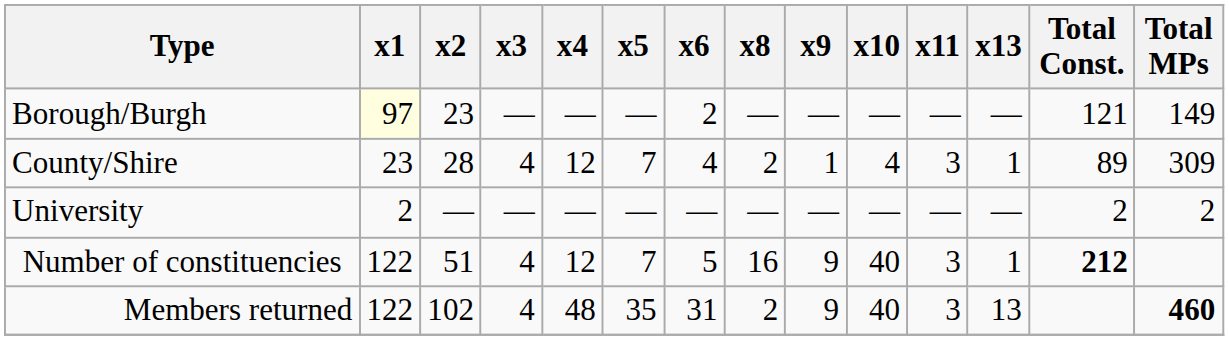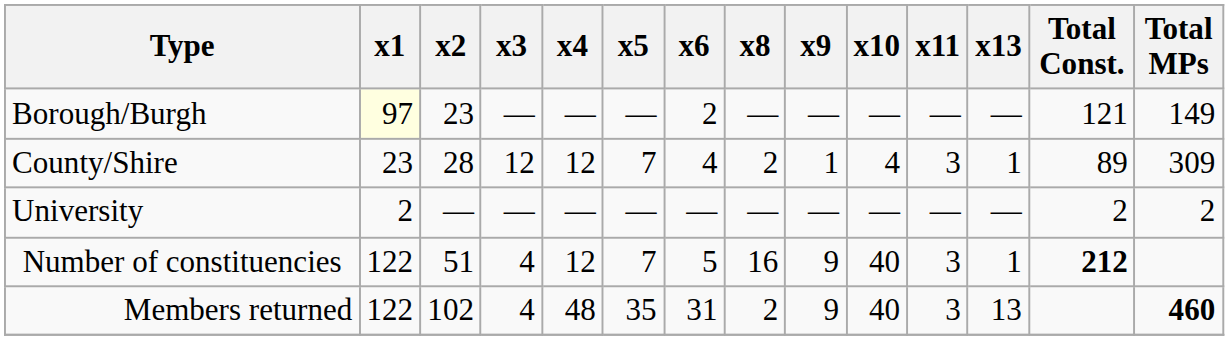 <table class="wikitable" style="text-align:right">
 <tr>
 <th style="text-align:center">Type</th>
 <th style="width:5%">x1</th>
 <th style="width:5%">x2</th>
 <th style="width:5%">x3</th>
 <th style="width:5%">x4</th>
 <th style="width:5%">x5</th>
 <th style="width:5%">x6</th>
 <th style="width:5%">x8</th>
 <th style="width:5%">x9</th>
 <th style="width:5%">x10</th>
 <th style="width:5%">x11</th>
 <th style="width:5%">x13</th>
 <th style="text-align:center">Total<br> Const.</th>
 <th style="text-align:center">Total<br> MPs</th>
 </tr>
 <tr>
 <td style="text-align:left">Borough/Burgh</td>
 <td style="background: lightyellow;">97</td>
 <td>23</td>
 <td>—</td>
 <td>—</td>
 <td>—</td>
 <td>2</td>
 <td>—</td>
 <td>—</td>
 <td>—</td>
 <td>—</td>
 <td>—</td>
 <td>121</td>
 <td>149</td>
 </tr>
 <tr>
 <td style="text-align:left">County/Shire</td>
 <td>23</td>
 <td>28</td>
-<td>4</td>
+<td>12</td>
 <td>12</td>
 <td>7</td>
 <td>4</td>
 <td>2</td>
 <td>1</td>
 <td>4</td>
 <td>3</td>
 <td>1</td>
 <td>89</td>
 <td>309</td>
 </tr>
 <tr>
 <td style="text-align:left">University</td>
 <td>2</td>
 <td>—</td>
 <td>—</td>
 <td>—</td>
 <td>—</td>
 <td>—</td>
 <td>—</td>
 <td>—</td>
 <td>—</td>
 <td>—</td>
 <td>—</td>
 <td>2</td>
 <td>2</td>
 </tr>
 <tr>
 <td style="text-align:center">Number of constituencies</td>
 <td>122</td>
 <td>51</td>
 <td>4</td>
 <td>12</td>
 <td>7</td>
 <td>5</td>
 <td>16</td>
 <td>9</td>
 <td>40</td>
 <td>3</td>
 <td>1</td>
 <td><strong>212</strong></td>
 <td> </td>
 </tr>
 <tr>
 <td>Members returned</td>
 <td>122</td>
 <td>102</td>
 <td>4</td>
 <td>48</td>
 <td>35</td>
 <td>31</td>
 <td>2</td>
 <td>9</td>
 <td>40</td>
 <td>3</td>
 <td>13</td>
 <td> </td>
 <td><strong>460</strong></td>
 </tr>
 <tr>
 </tr>
 </table>
